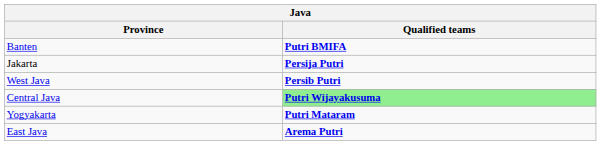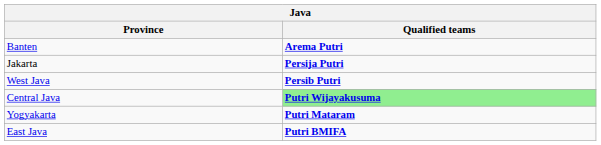 <table class="wikitable sortable" style="width:100%;">
 <tr>
 <th colspan="2"><strong>Java</strong></th>
 </tr>
 <tr>
 <th style="width:47%;">Province</th>
 <th style="width:53%;">Qualified teams</th>
 </tr>
 <tr>
 <td> <a href='#'>Banten</a></td>
-<td><strong><a href='#'>Putri BMIFA</a></strong></td>
+<td><strong><a href='#'>Arema Putri</a></strong></td>
 </tr>
 <tr>
 <td> Jakarta</td>
 <td><strong><a href='#'>Persija Putri</a></strong></td>
 </tr>
 <tr>
 <td> <a href='#'>West Java</a></td>
 <td><strong><a href='#'>Persib Putri</a></strong></td>
 </tr>
 <tr>
 <td> <a href='#'>Central Java</a></td>
 <td style="background: lightgreen;"><strong><a href='#'>Putri Wijayakusuma</a></strong></td>
 </tr>
 <tr>
 <td> <a href='#'>Yogyakarta</a></td>
 <td><strong><a href='#'>Putri Mataram</a></strong></td>
 </tr>
 <tr>
 <td> <a href='#'>East Java</a></td>
-<td><strong><a href='#'>Arema Putri</a></strong></td>
+<td><strong><a href='#'>Putri BMIFA</a></strong></td>
 </tr>
 </table>
